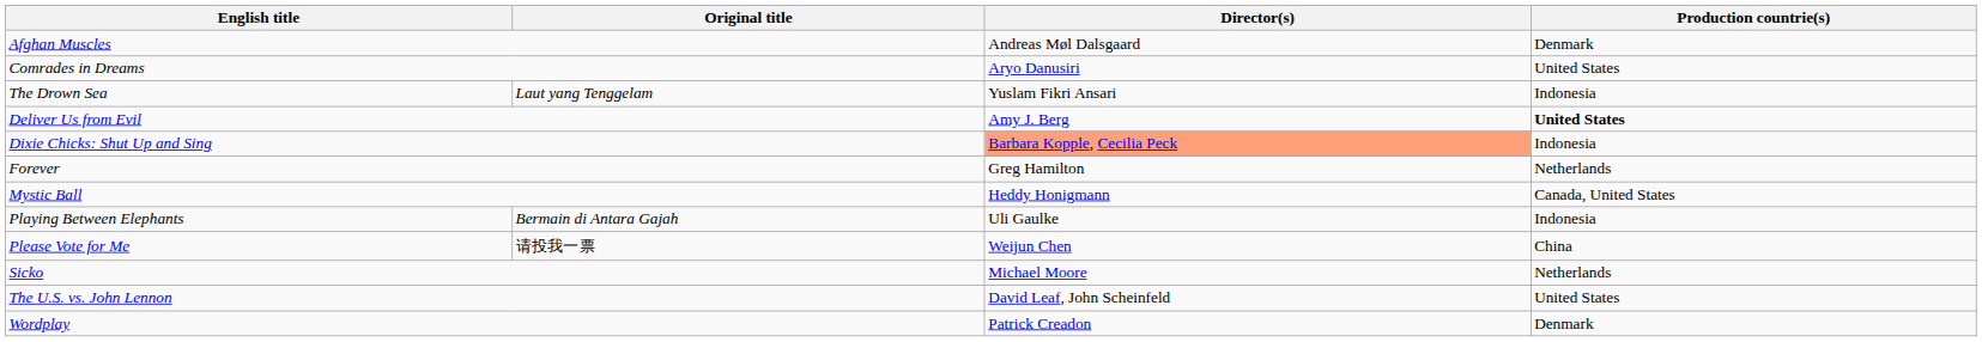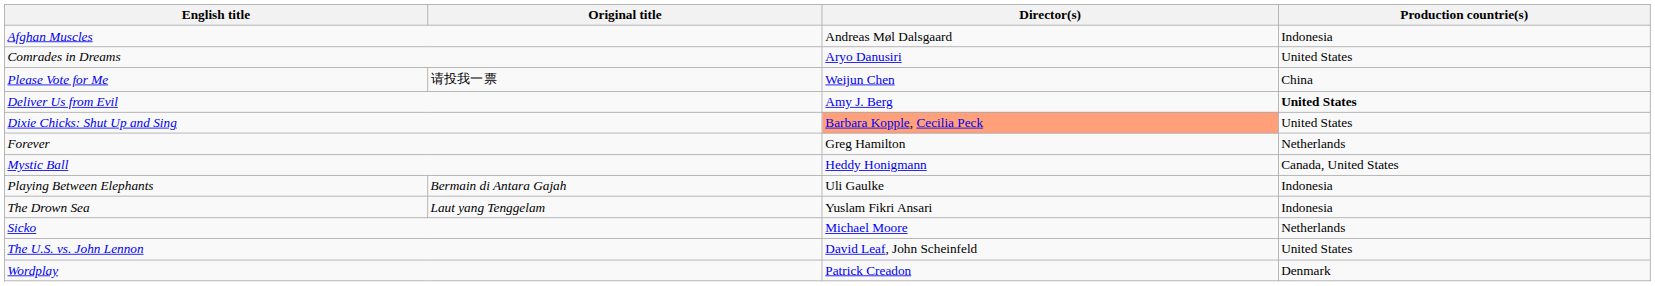 <table class="sortable wikitable" style="width:100%; margin-bottom:4px">
 <tr>
 <th>English title</th>
 <th>Original title</th>
 <th>Director(s)</th>
 <th>Production countrie(s)</th>
 </tr>
 <tr>
 <td colspan="2"><em><a href='#'>Afghan Muscles</a></em></td>
 <td>Andreas Møl Dalsgaard</td>
-<td>Denmark</td>
+<td>Indonesia</td>
 </tr>
 <tr>
 <td colspan="2"><em>Comrades in Dreams</em></td>
 <td><a href='#'>Aryo Danusiri</a></td>
 <td>United States</td>
 </tr>
 <tr>
-<td><em>The Drown Sea</em></td>
-<td><em>Laut yang Tenggelam</em></td>
-<td>Yuslam Fikri Ansari</td>
-<td>Indonesia</td>
+<td><em><a href='#'>Please Vote for Me</a></em></td>
+<td>请投我一票</td>
+<td><a href='#'>Weijun Chen</a></td>
+<td>China</td>
 </tr>
 <tr>
 <td colspan="2"><em><a href='#'>Deliver Us from Evil</a></em></td>
 <td><a href='#'>Amy J. Berg</a></td>
 <td><strong>United States</strong></td>
 </tr>
 <tr>
 <td colspan="2"><em><a href='#'>Dixie Chicks: Shut Up and Sing</a></em></td>
 <td style="background: lightsalmon;"><a href='#'>Barbara Kopple</a>, <a href='#'>Cecilia Peck</a></td>
-<td>Indonesia</td>
+<td>United States</td>
 </tr>
 <tr>
 <td colspan="2"><em>Forever</em></td>
 <td>Greg Hamilton</td>
 <td>Netherlands</td>
 </tr>
 <tr>
 <td colspan="2"><em><a href='#'>Mystic Ball</a></em></td>
 <td><a href='#'>Heddy Honigmann</a></td>
 <td>Canada, United States</td>
 </tr>
 <tr>
 <td><em>Playing Between Elephants</em></td>
 <td><em>Bermain di Antara Gajah</em></td>
 <td>Uli Gaulke</td>
 <td>Indonesia</td>
 </tr>
 <tr>
-<td><em><a href='#'>Please Vote for Me</a></em></td>
-<td>请投我一票</td>
-<td><a href='#'>Weijun Chen</a></td>
-<td>China</td>
+<td><em>The Drown Sea</em></td>
+<td><em>Laut yang Tenggelam</em></td>
+<td>Yuslam Fikri Ansari</td>
+<td>Indonesia</td>
 </tr>
 <tr>
 <td colspan="2"><em><a href='#'>Sicko</a></em></td>
 <td><a href='#'>Michael Moore</a></td>
 <td>Netherlands</td>
 </tr>
 <tr>
 <td colspan="2"><em><a href='#'>The U.S. vs. John Lennon</a></em></td>
 <td><a href='#'>David Leaf</a>, John Scheinfeld</td>
 <td>United States</td>
 </tr>
 <tr>
 <td colspan="2"><em><a href='#'>Wordplay</a></em></td>
 <td><a href='#'>Patrick Creadon</a></td>
 <td>Denmark</td>
 </tr>
 </table>
